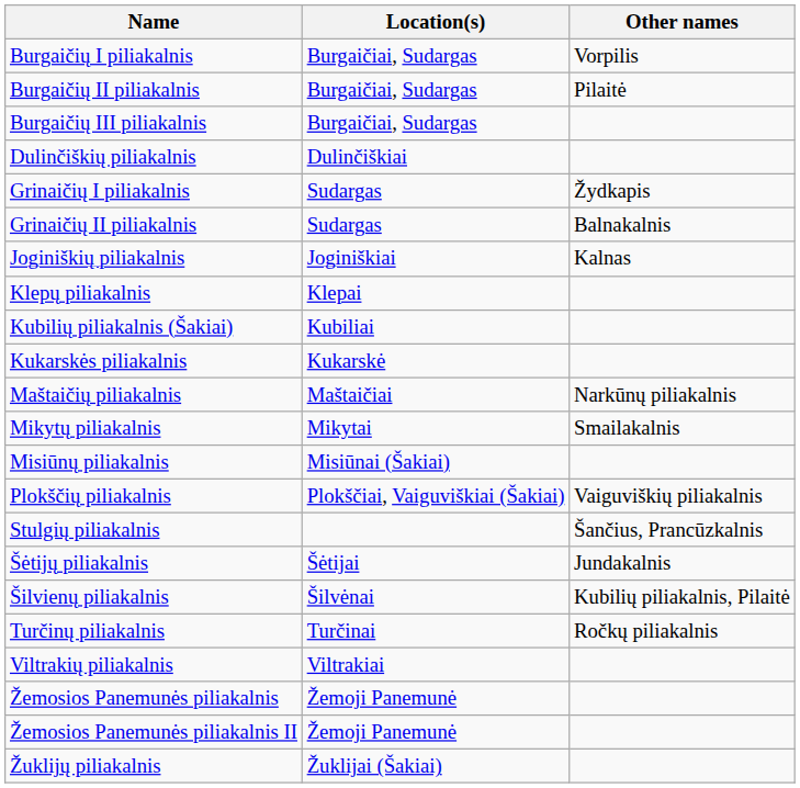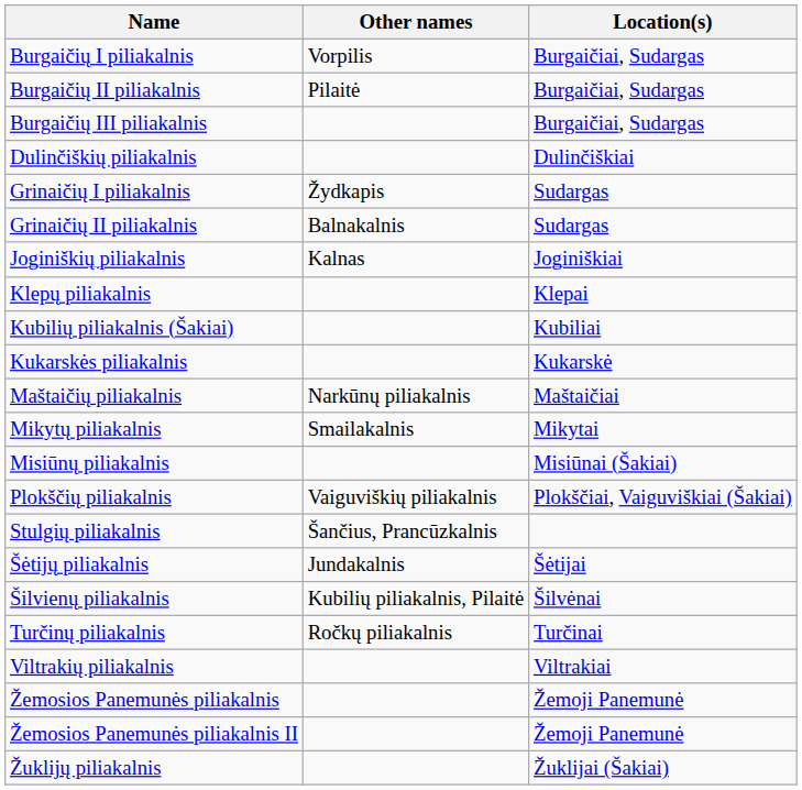 <table class="wikitable" style="font-size: 95%;">
 <tr>
 <th>Name</th>
+<th>Other names</th>
 <th>Location(s)</th>
-<th>Other names</th>
 </tr>
 <tr>
 <td><a href='#'>Burgaičių I piliakalnis</a></td>
+<td>Vorpilis</td>
 <td><a href='#'>Burgaičiai</a>, <a href='#'>Sudargas</a></td>
-<td>Vorpilis</td>
 </tr>
 <tr>
 <td><a href='#'>Burgaičių II piliakalnis</a></td>
+<td>Pilaitė</td>
 <td><a href='#'>Burgaičiai</a>, <a href='#'>Sudargas</a></td>
-<td>Pilaitė</td>
 </tr>
 <tr>
 <td><a href='#'>Burgaičių III piliakalnis</a></td>
+<td></td>
 <td><a href='#'>Burgaičiai</a>, <a href='#'>Sudargas</a></td>
+</tr>
+<tr>
+<td><a href='#'>Dulinčiškių piliakalnis</a></td>
+<td></td>
+<td><a href='#'>Dulinčiškiai</a></td>
+</tr>
+<tr>
+<td><a href='#'>Grinaičių I piliakalnis</a></td>
+<td>Žydkapis</td>
+<td><a href='#'>Sudargas</a></td>
+</tr>
+<tr>
+<td><a href='#'>Grinaičių II piliakalnis</a></td>
+<td>Balnakalnis</td>
+<td><a href='#'>Sudargas</a></td>
+</tr>
+<tr>
+<td><a href='#'>Joginiškių piliakalnis</a></td>
+<td>Kalnas</td>
+<td><a href='#'>Joginiškiai</a></td>
+</tr>
+<tr>
+<td><a href='#'>Klepų piliakalnis</a></td>
+<td></td>
+<td><a href='#'>Klepai</a></td>
+</tr>
+<tr>
+<td><a href='#'>Kubilių piliakalnis (Šakiai)</a></td>
+<td></td>
+<td><a href='#'>Kubiliai</a></td>
+</tr>
+<tr>
+<td><a href='#'>Kukarskės piliakalnis</a></td>
+<td></td>
+<td><a href='#'>Kukarskė</a></td>
+</tr>
+<tr>
+<td><a href='#'>Maštaičių piliakalnis</a></td>
+<td>Narkūnų piliakalnis</td>
+<td><a href='#'>Maštaičiai</a></td>
+</tr>
+<tr>
+<td><a href='#'>Mikytų piliakalnis</a></td>
+<td>Smailakalnis</td>
+<td><a href='#'>Mikytai</a></td>
+</tr>
+<tr>
+<td><a href='#'>Misiūnų piliakalnis</a></td>
+<td></td>
+<td><a href='#'>Misiūnai (Šakiai)</a></td>
+</tr>
+<tr>
+<td><a href='#'>Plokščių piliakalnis</a></td>
+<td>Vaiguviškių piliakalnis</td>
+<td><a href='#'>Plokščiai</a>, <a href='#'>Vaiguviškiai (Šakiai)</a></td>
+</tr>
+<tr>
+<td><a href='#'>Stulgių piliakalnis</a></td>
+<td>Šančius, Prancūzkalnis</td>
 <td></td>
 </tr>
 <tr>
-<td><a href='#'>Dulinčiškių piliakalnis</a></td>
-<td><a href='#'>Dulinčiškiai</a></td>
-<td></td>
-</tr>
-<tr>
-<td><a href='#'>Grinaičių I piliakalnis</a></td>
-<td><a href='#'>Sudargas</a></td>
-<td>Žydkapis</td>
-</tr>
-<tr>
-<td><a href='#'>Grinaičių II piliakalnis</a></td>
-<td><a href='#'>Sudargas</a></td>
-<td>Balnakalnis</td>
-</tr>
-<tr>
-<td><a href='#'>Joginiškių piliakalnis</a></td>
-<td><a href='#'>Joginiškiai</a></td>
-<td>Kalnas</td>
-</tr>
-<tr>
-<td><a href='#'>Klepų piliakalnis</a></td>
-<td><a href='#'>Klepai</a></td>
-<td></td>
-</tr>
-<tr>
-<td><a href='#'>Kubilių piliakalnis (Šakiai)</a></td>
-<td><a href='#'>Kubiliai</a></td>
-<td></td>
-</tr>
-<tr>
-<td><a href='#'>Kukarskės piliakalnis</a></td>
-<td><a href='#'>Kukarskė</a></td>
-<td></td>
-</tr>
-<tr>
-<td><a href='#'>Maštaičių piliakalnis</a></td>
-<td><a href='#'>Maštaičiai</a></td>
-<td>Narkūnų piliakalnis</td>
-</tr>
-<tr>
-<td><a href='#'>Mikytų piliakalnis</a></td>
-<td><a href='#'>Mikytai</a></td>
-<td>Smailakalnis</td>
-</tr>
-<tr>
-<td><a href='#'>Misiūnų piliakalnis</a></td>
-<td><a href='#'>Misiūnai (Šakiai)</a></td>
-<td></td>
-</tr>
-<tr>
-<td><a href='#'>Plokščių piliakalnis</a></td>
-<td><a href='#'>Plokščiai</a>, <a href='#'>Vaiguviškiai (Šakiai)</a></td>
-<td>Vaiguviškių piliakalnis</td>
-</tr>
-<tr>
-<td><a href='#'>Stulgių piliakalnis</a></td>
-<td></td>
-<td>Šančius, Prancūzkalnis</td>
-</tr>
-<tr>
 <td><a href='#'>Šėtijų piliakalnis</a></td>
+<td>Jundakalnis</td>
 <td><a href='#'>Šėtijai</a></td>
-<td>Jundakalnis</td>
 </tr>
 <tr>
 <td><a href='#'>Šilvienų piliakalnis</a></td>
+<td>Kubilių piliakalnis, Pilaitė</td>
 <td><a href='#'>Šilvėnai</a></td>
-<td>Kubilių piliakalnis, Pilaitė</td>
 </tr>
 <tr>
 <td><a href='#'>Turčinų piliakalnis</a></td>
+<td>Ročkų piliakalnis</td>
 <td><a href='#'>Turčinai</a></td>
-<td>Ročkų piliakalnis</td>
 </tr>
 <tr>
 <td><a href='#'>Viltrakių piliakalnis</a></td>
+<td></td>
 <td><a href='#'>Viltrakiai</a></td>
-<td></td>
 </tr>
 <tr>
 <td><a href='#'>Žemosios Panemunės piliakalnis</a></td>
+<td></td>
 <td><a href='#'>Žemoji Panemunė</a></td>
-<td></td>
 </tr>
 <tr>
 <td><a href='#'>Žemosios Panemunės piliakalnis II</a></td>
+<td></td>
 <td><a href='#'>Žemoji Panemunė</a></td>
-<td></td>
 </tr>
 <tr>
 <td><a href='#'>Žuklijų piliakalnis</a></td>
+<td></td>
 <td><a href='#'>Žuklijai (Šakiai)</a></td>
-<td></td>
 </tr>
 </table>
